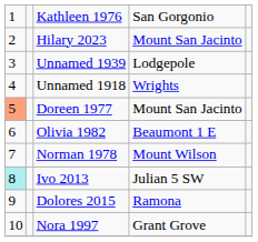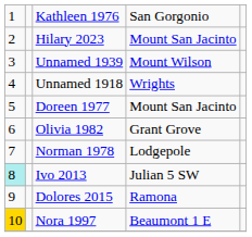 <table class="wikitable">
 <tr>
 <td>1</td>
 <td></td>
 <td><a href='#'>Kathleen 1976</a></td>
 <td>San Gorgonio</td>
 <td></td>
 </tr>
 <tr>
 <td>2</td>
 <td></td>
 <td><a href='#'>Hilary 2023</a></td>
 <td><a href='#'>Mount San Jacinto</a></td>
 <td></td>
 </tr>
 <tr>
 <td>3</td>
 <td></td>
 <td><a href='#'>Unnamed 1939</a></td>
-<td>Lodgepole</td>
+<td><a href='#'>Mount Wilson</a></td>
 <td></td>
 </tr>
 <tr>
 <td>4</td>
 <td></td>
 <td>Unnamed 1918</td>
 <td><a href='#'>Wrights</a></td>
 <td></td>
 </tr>
 <tr>
-<td style="background: lightsalmon;">5</td>
+<td>5</td>
 <td></td>
 <td><a href='#'>Doreen 1977</a></td>
 <td>Mount San Jacinto</td>
 <td></td>
 </tr>
 <tr>
 <td>6</td>
 <td></td>
 <td><a href='#'>Olivia 1982</a></td>
-<td><a href='#'>Beaumont 1 E</a></td>
+<td>Grant Grove</td>
 <td></td>
 </tr>
 <tr>
 <td>7</td>
 <td></td>
 <td><a href='#'>Norman 1978</a></td>
-<td><a href='#'>Mount Wilson</a></td>
+<td>Lodgepole</td>
 <td></td>
 </tr>
 <tr>
 <td style="background: paleturquoise;">8</td>
 <td></td>
 <td><a href='#'>Ivo 2013</a></td>
 <td>Julian 5 SW</td>
 <td></td>
 </tr>
 <tr>
 <td>9</td>
 <td></td>
 <td><a href='#'>Dolores 2015</a></td>
 <td><a href='#'>Ramona</a></td>
 <td></td>
 </tr>
 <tr>
-<td>10</td>
+<td style="background: gold;">10</td>
 <td></td>
 <td><a href='#'>Nora 1997</a></td>
-<td>Grant Grove</td>
+<td><a href='#'>Beaumont 1 E</a></td>
 <td></td>
 </tr>
 <tr>
 </tr>
 </table>
